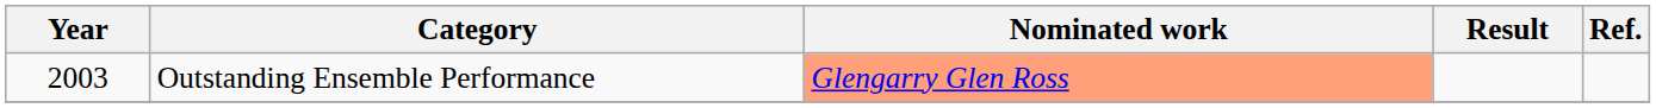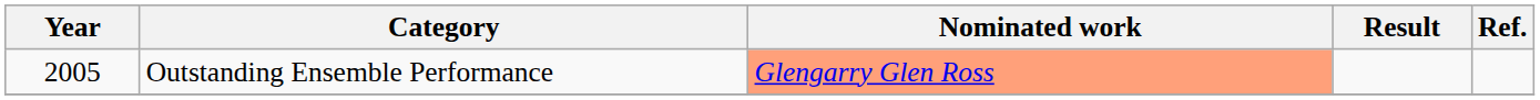 <table class=wikitable>
 <tr>
 <th scope="col" style="width:5em;">Year</th>
 <th scope="col" style="width:26em;">Category</th>
 <th scope="col" style="width:25em;">Nominated work</th>
 <th scope="col" style="width:5em;">Result</th>
 <th>Ref.</th>
 </tr>
 <tr>
-<td style="text-align:center;">2003</td>
+<td style="text-align:center;">2005</td>
 <td>Outstanding Ensemble Performance</td>
 <td style="background: lightsalmon;"><em><a href='#'>Glengarry Glen Ross</a></em></td>
 <td></td>
 <td></td>
 </tr>
 <tr>
 </tr>
 </table>
